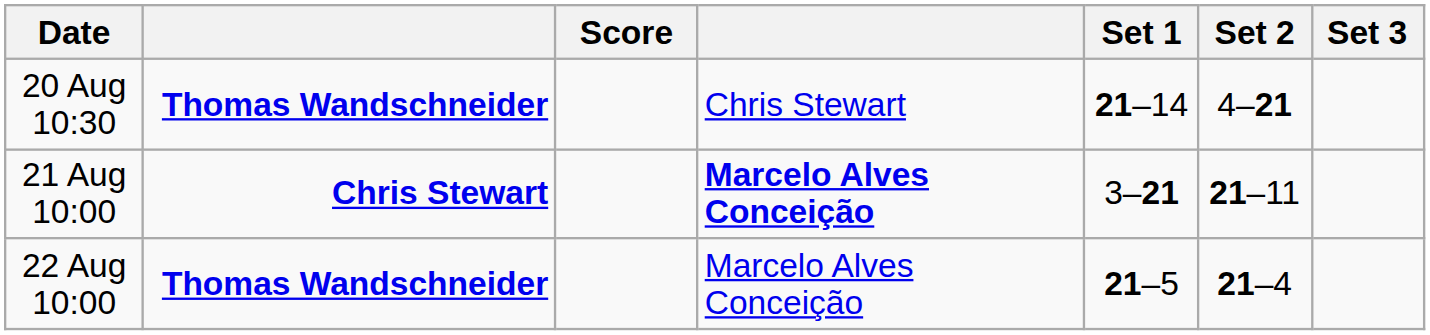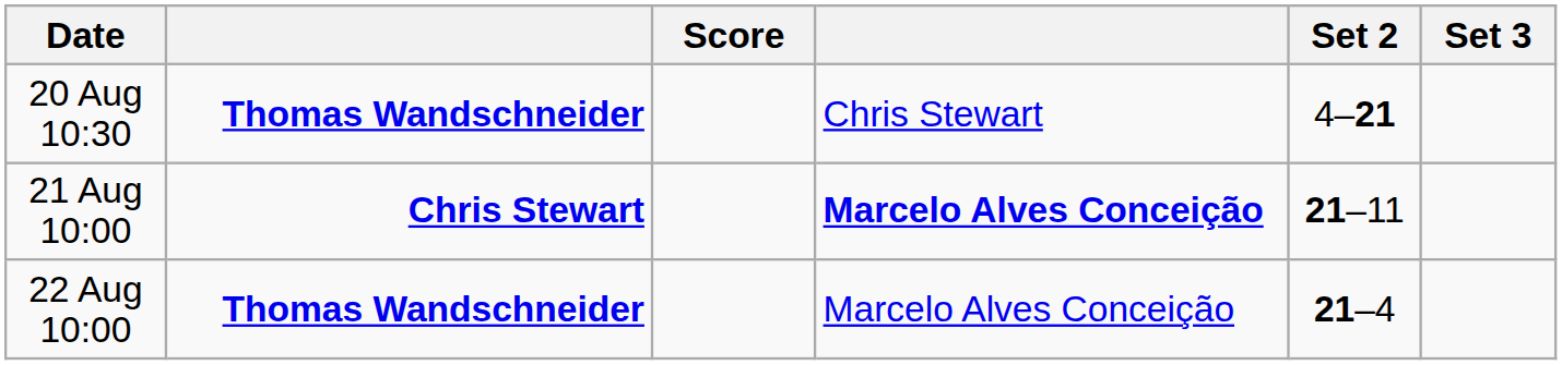 <table class="wikitable" style="text-align:center; font-size:90%">
 <tr>
 <th width="60">Date</th>
 <th align="right" width="200"></th>
 <th width="60">Score</th>
 <th align="left" width="200"></th>
-<th width="50">Set 1</th>
 <th width="50">Set 2</th>
 <th width="50">Set 3</th>
 </tr>
 <tr>
 <td>20 Aug<br>10:30</td>
 <td align="right"><strong><a href='#'>Thomas Wandschneider</a> </strong></td>
 <td align="center"></td>
 <td align="left"> <a href='#'>Chris Stewart</a></td>
-<td><strong>21</strong>–14</td>
 <td>4–<strong>21</strong></td>
 <td></td>
 </tr>
 <tr>
 <td>21 Aug<br>10:00</td>
 <td align="right"><strong><a href='#'>Chris Stewart</a> </strong></td>
 <td align="center"></td>
 <td align="left"><strong> <a href='#'>Marcelo Alves Conceição</a></strong></td>
-<td>3–<strong>21</strong></td>
 <td><strong>21</strong>–11</td>
 <td></td>
 </tr>
 <tr>
 <td>22 Aug<br>10:00</td>
 <td align="right"><strong><a href='#'>Thomas Wandschneider</a> </strong></td>
 <td align="center"></td>
 <td align="left"> <a href='#'>Marcelo Alves Conceição</a></td>
-<td><strong>21</strong>–5</td>
 <td><strong>21</strong>–4</td>
 <td></td>
 </tr>
 </table>
